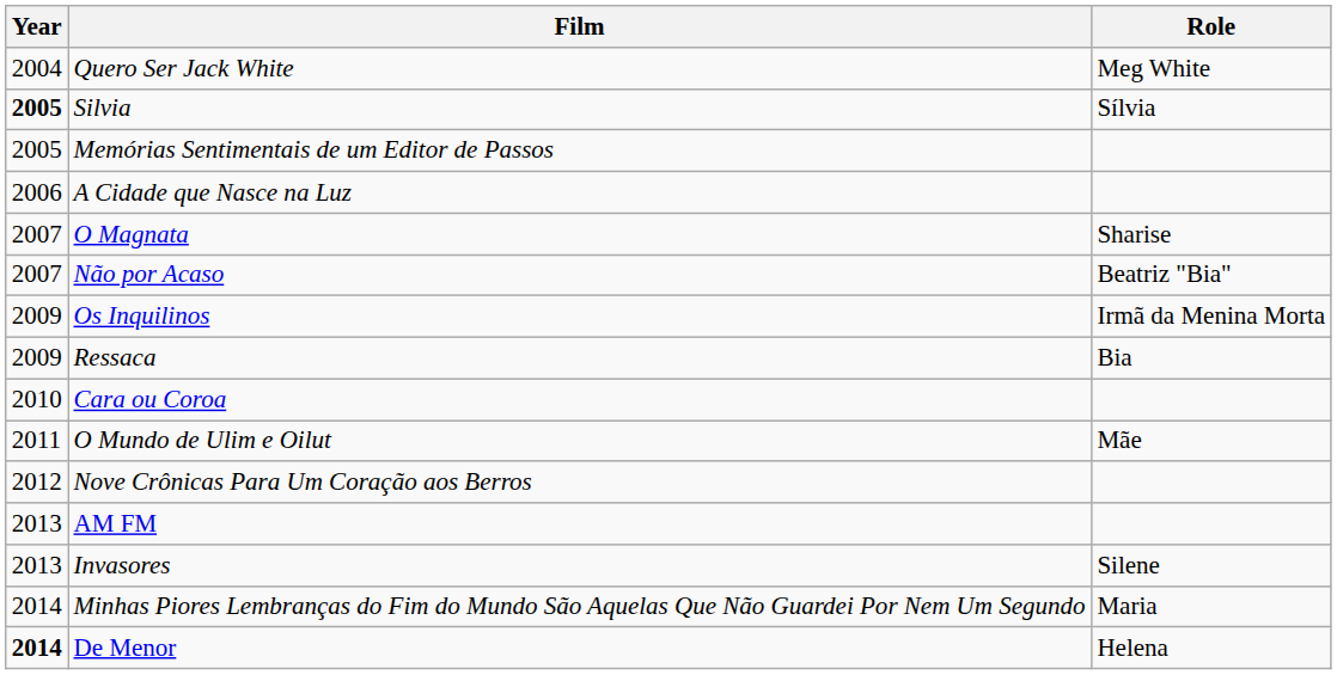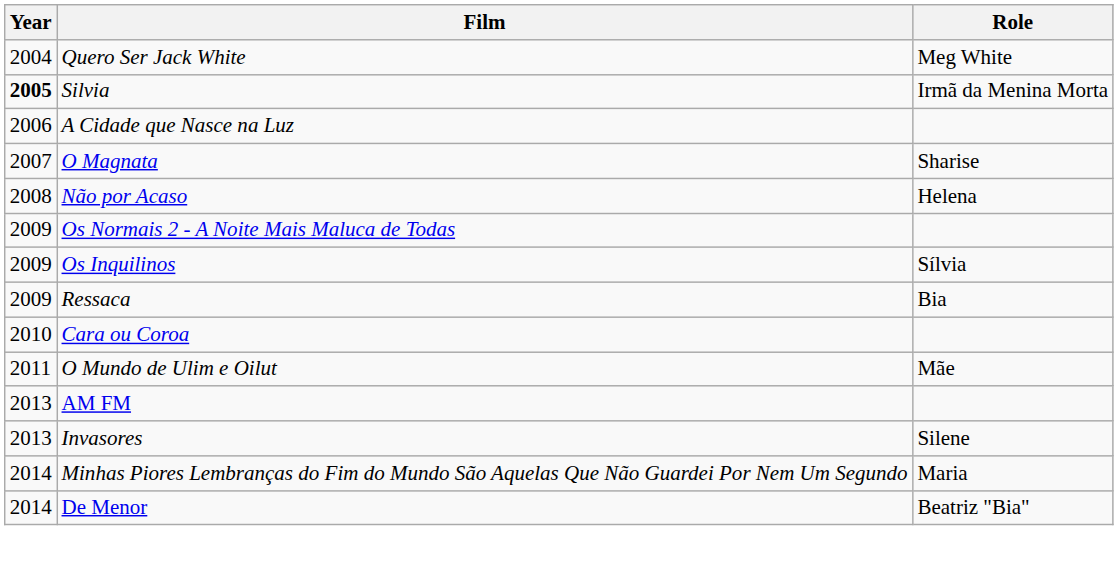 <table class="wikitable" style="font-size: 90%;">
 <tr>
 <th>Year</th>
 <th>Film</th>
 <th>Role</th>
 </tr>
 <tr>
 <td>2004</td>
 <td><em>Quero Ser Jack  White</em></td>
 <td>Meg White </td>
 </tr>
 <tr>
 <td><strong>2005</strong></td>
 <td><em>Silvia</em></td>
-<td>Sílvia</td>
-</tr>
-<tr>
-<td>2005</td>
-<td><em>Memórias Sentimentais de um Editor de Passos</em></td>
-<td></td>
+<td>Irmã da Menina Morta</td>
 </tr>
 <tr>
 <td>2006</td>
 <td><em>A Cidade que Nasce na Luz</em></td>
 <td></td>
 </tr>
 <tr>
 <td>2007</td>
 <td><em><a href='#'>O Magnata</a></em></td>
 <td>Sharise</td>
 </tr>
 <tr>
-<td>2007</td>
+<td>2008</td>
 <td><em><a href='#'>Não por Acaso</a></em></td>
-<td>Beatriz "Bia"</td>
+<td>Helena </td>
+</tr>
+<tr>
+<td>2009</td>
+<td><em><a href='#'>Os Normais 2 - A Noite Mais Maluca de Todas</a></em></td>
+<td></td>
 </tr>
 <tr>
 <td>2009</td>
 <td><em><a href='#'>Os Inquilinos</a></em></td>
-<td>Irmã da Menina Morta</td>
+<td>Sílvia</td>
 </tr>
 <tr>
 <td>2009</td>
 <td><em>Ressaca</em></td>
 <td>Bia </td>
 </tr>
 <tr>
 <td>2010</td>
 <td><em><a href='#'>Cara ou Coroa</a></em></td>
 <td></td>
 </tr>
 <tr>
 <td>2011</td>
 <td><em>O Mundo de Ulim e Oilut</em></td>
 <td>Mãe </td>
 </tr>
 <tr>
-<td>2012</td>
-<td><em>Nove Crônicas Para Um Coração aos Berros</em></td>
-<td></td>
-</tr>
-<tr>
 <td>2013</td>
 <td><a href='#'>AM FM</a></td>
 <td></td>
 </tr>
 <tr>
 <td>2013</td>
 <td><em>Invasores</em></td>
 <td>Silene</td>
 </tr>
 <tr>
 <td>2014</td>
 <td><em>Minhas Piores Lembranças do Fim do Mundo São Aquelas Que Não Guardei Por Nem Um Segundo</em></td>
 <td>Maria</td>
 </tr>
 <tr>
-<td><strong>2014</strong></td>
+<td>2014</td>
 <td><a href='#'>De Menor</a></td>
-<td>Helena </td>
+<td>Beatriz "Bia"</td>
 </tr>
 </table>
